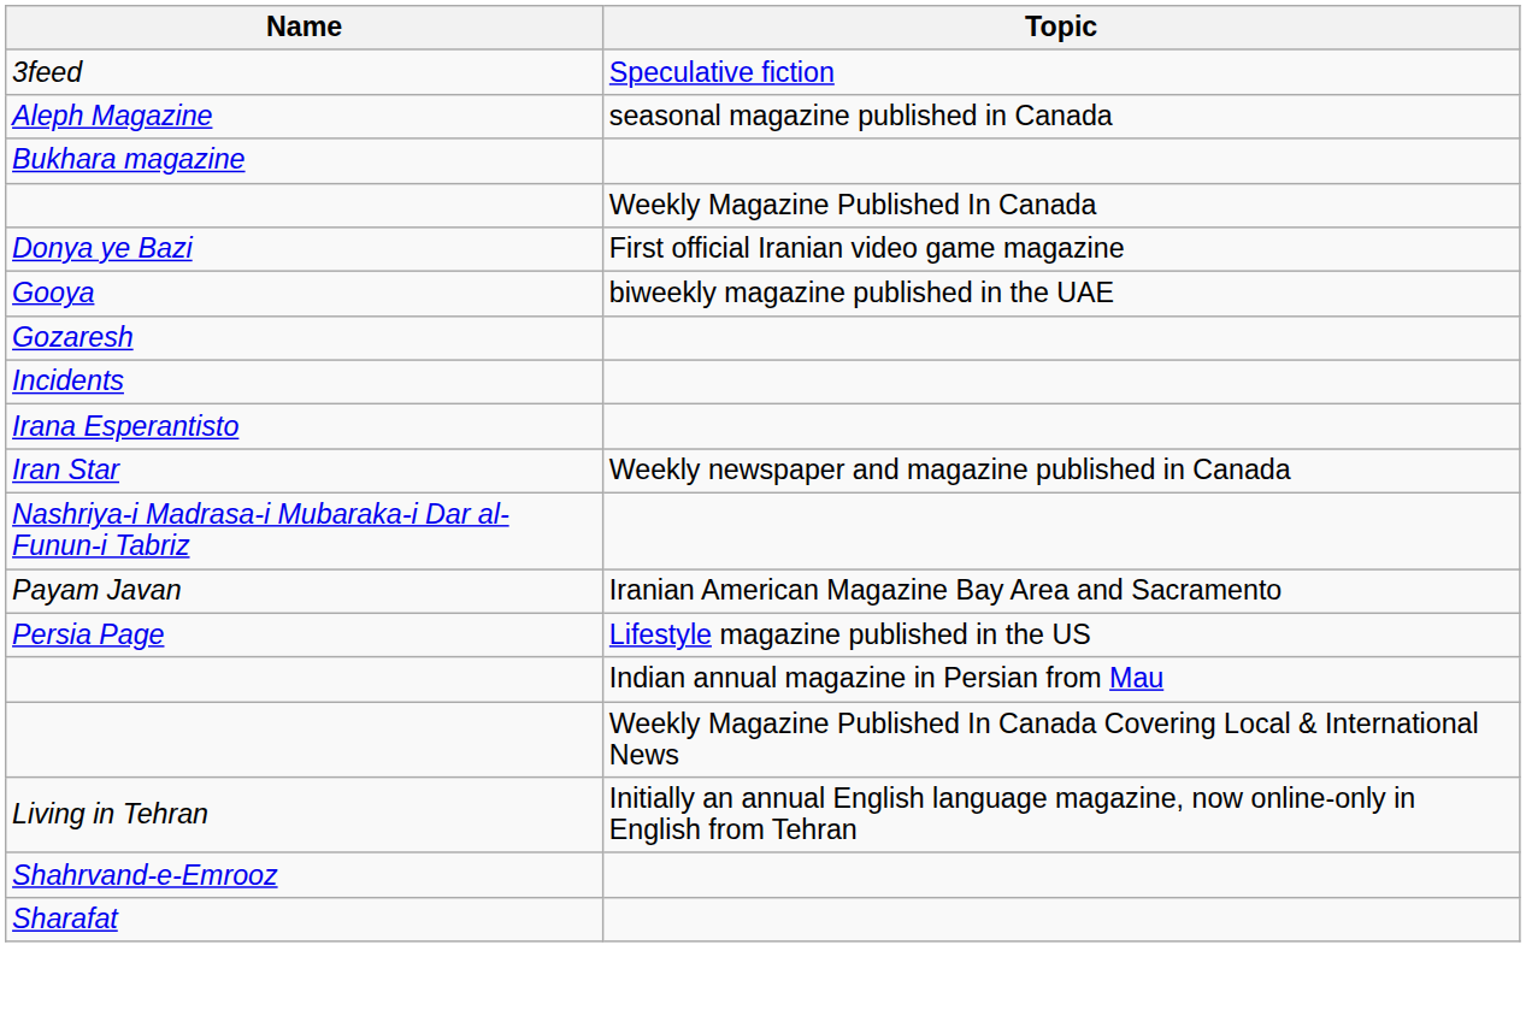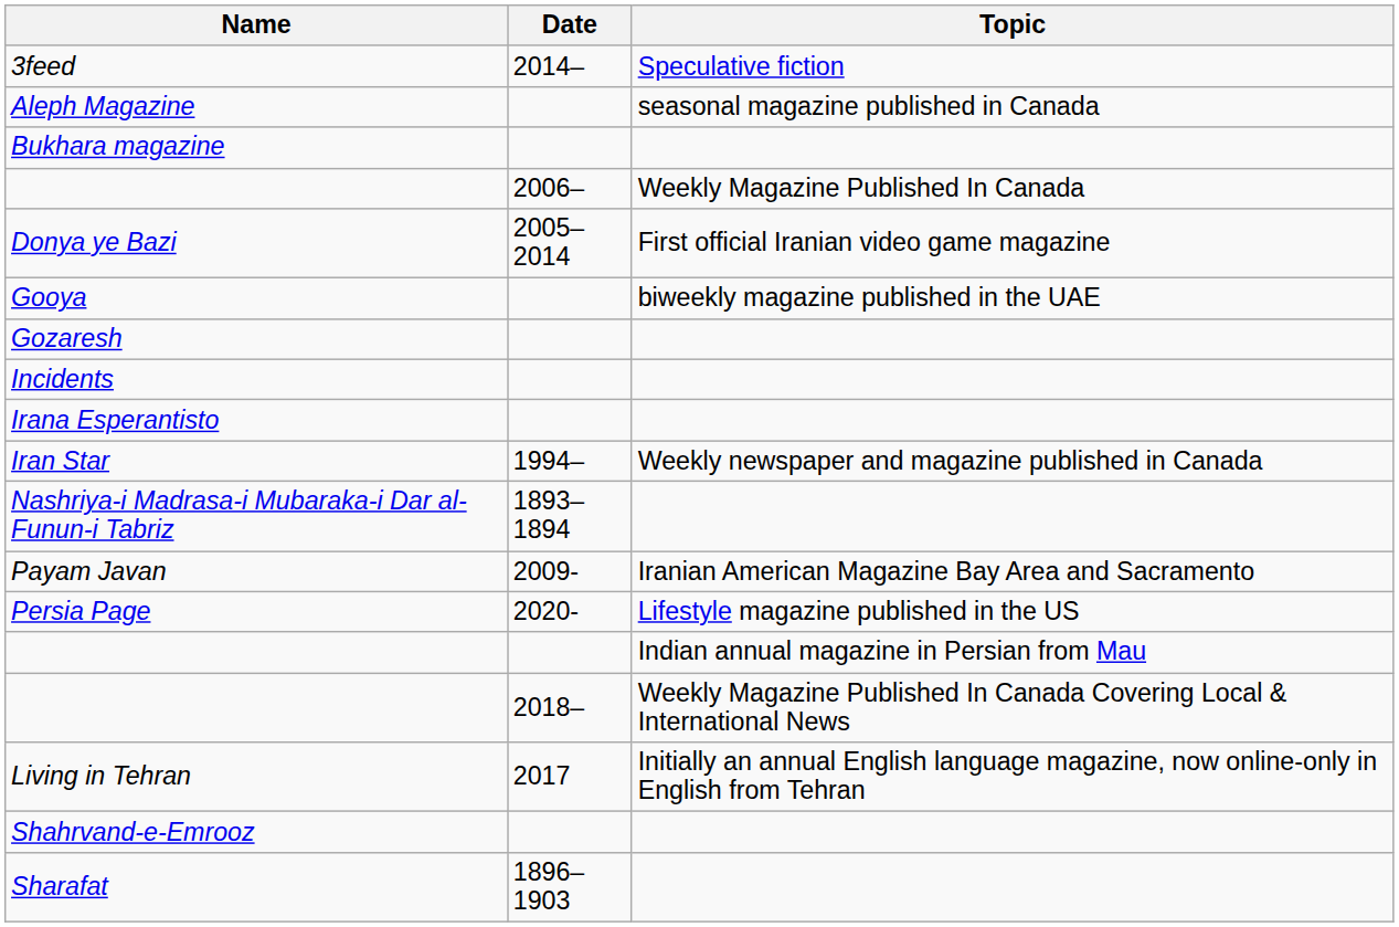 <table class="wikitable sortable" bgcolor="white">
 <tr>
 <th>Name</th>
+<th>Date</th>
 <th>Topic</th>
 </tr>
 <tr>
 <td><em>3feed</em></td>
+<td>2014–</td>
 <td><a href='#'>Speculative fiction</a></td>
 </tr>
 <tr>
 <td><em><a href='#'>Aleph Magazine</a></em></td>
+<td></td>
 <td>seasonal magazine published in Canada</td>
 </tr>
 <tr>
 <td><em><a href='#'>Bukhara magazine</a></em></td>
 <td></td>
+<td></td>
 </tr>
 <tr>
 <td><em></em></td>
+<td>2006–</td>
 <td>Weekly Magazine Published In Canada</td>
 </tr>
 <tr>
 <td><em><a href='#'>Donya ye Bazi</a></em></td>
+<td>2005–2014</td>
 <td>First official Iranian video game magazine</td>
 </tr>
 <tr>
 <td><em><a href='#'>Gooya</a></em></td>
+<td></td>
 <td>biweekly magazine published in the UAE</td>
 </tr>
 <tr>
 <td><em><a href='#'>Gozaresh</a></em></td>
 <td></td>
+<td></td>
 </tr>
 <tr>
 <td><em><a href='#'>Incidents</a></em></td>
+<td></td>
 <td></td>
 </tr>
 <tr>
 <td><em><a href='#'>Irana Esperantisto</a></em></td>
 <td></td>
+<td></td>
 </tr>
 <tr>
 <td><em><a href='#'>Iran Star</a></em></td>
+<td>1994–</td>
 <td>Weekly newspaper and magazine published in Canada</td>
 </tr>
 <tr>
 <td><em><a href='#'>Nashriya-i Madrasa-i Mubaraka-i Dar al-Funun-i Tabriz</a></em></td>
+<td>1893–1894</td>
 <td></td>
 </tr>
 <tr>
 <td><em>Payam Javan</em></td>
+<td>2009-</td>
 <td>Iranian American Magazine Bay Area and Sacramento</td>
 </tr>
 <tr>
 <td><em><a href='#'>Persia Page</a></em></td>
+<td>2020-</td>
 <td><a href='#'>Lifestyle</a> magazine published in the US</td>
 </tr>
 <tr>
 <td><em></em></td>
+<td></td>
 <td>Indian annual magazine in Persian from <a href='#'>Mau</a></td>
 </tr>
 <tr>
 <td><em></em></td>
+<td>2018–</td>
 <td>Weekly Magazine Published In Canada Covering Local & International News</td>
 </tr>
 <tr>
 <td><em>Living in Tehran</em></td>
+<td>2017</td>
 <td>Initially an annual English language magazine, now online-only in English from Tehran</td>
 </tr>
 <tr>
 <td><em><a href='#'>Shahrvand-e-Emrooz</a></em></td>
 <td></td>
+<td></td>
 </tr>
 <tr>
 <td><em><a href='#'>Sharafat</a></em></td>
+<td>1896–1903</td>
 <td></td>
 </tr>
 </table>
